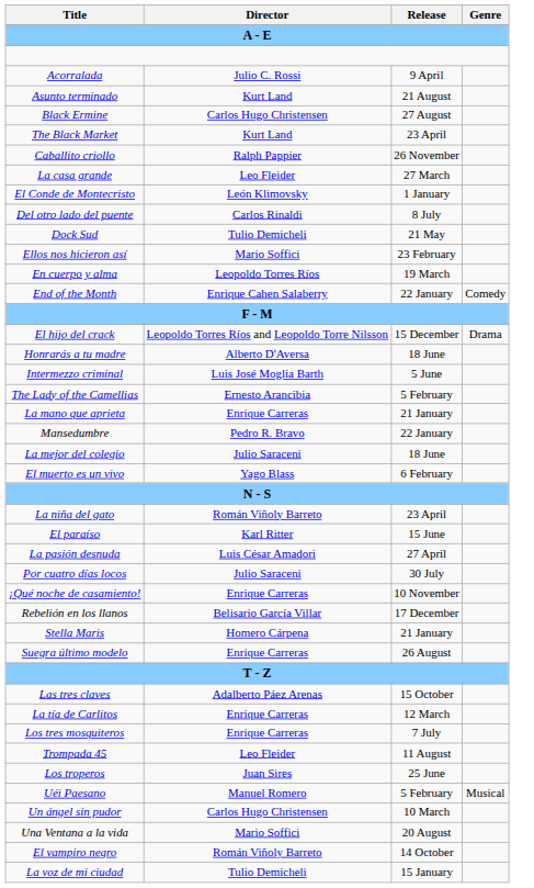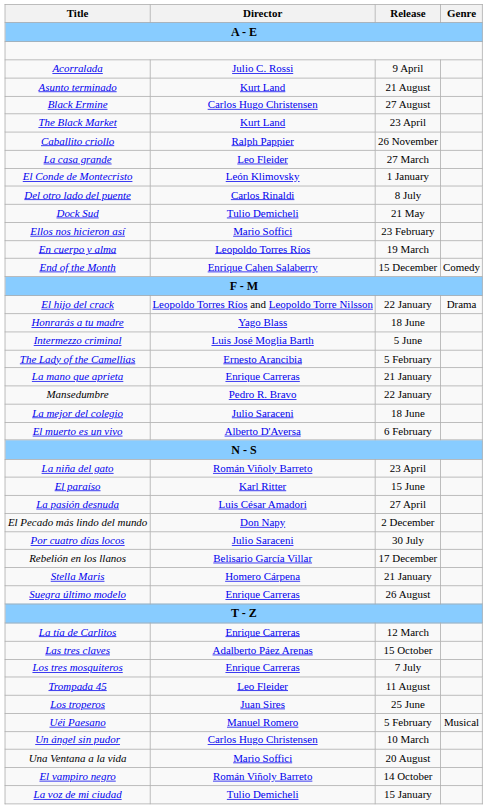 <table class="wikitable" style="margin:1em 0 1em 1em; text-align: center; font-size: 90%;">
 <tr>
 <th scope="col">Title</th>
 <th scope="col">Director</th>
 <th scope="col">Release</th>
 <th scope="col">Genre</th>
 </tr>
 <tr>
 <th colspan="4" style="background-color:#88ccff; font-size:110%;"><strong>A  -  E</strong></th>
 </tr>
 <tr style="height:24px">
 </tr>
 <tr>
 <td><em><a href='#'>Acorralada</a></em></td>
 <td><a href='#'>Julio C. Rossi</a></td>
 <td>9 April</td>
 <td></td>
 </tr>
 <tr>
 <td><em><a href='#'>Asunto terminado</a></em></td>
 <td><a href='#'>Kurt Land</a></td>
 <td>21 August</td>
 <td></td>
 </tr>
 <tr>
 <td><em><a href='#'>Black Ermine</a></em></td>
 <td><a href='#'>Carlos Hugo Christensen</a></td>
 <td>27 August</td>
 <td></td>
 </tr>
 <tr>
 <td><em><a href='#'>The Black Market</a></em></td>
 <td><a href='#'>Kurt Land</a></td>
 <td>23 April</td>
 <td></td>
 </tr>
 <tr>
 <td><em><a href='#'>Caballito criollo</a></em></td>
 <td><a href='#'>Ralph Pappier</a></td>
 <td>26 November</td>
 <td></td>
 </tr>
 <tr>
 <td><em><a href='#'>La casa grande</a></em></td>
 <td><a href='#'>Leo Fleider</a></td>
 <td>27 March</td>
 <td></td>
 </tr>
 <tr>
 <td><em><a href='#'>El Conde de Montecristo</a></em></td>
 <td><a href='#'>León Klimovsky</a></td>
 <td>1 January</td>
 <td></td>
 </tr>
 <tr>
 <td><em><a href='#'>Del otro lado del puente</a></em></td>
 <td><a href='#'>Carlos Rinaldi</a></td>
 <td>8 July</td>
 <td></td>
 </tr>
 <tr>
 <td><em><a href='#'>Dock Sud</a></em></td>
 <td><a href='#'>Tulio Demicheli</a></td>
 <td>21 May</td>
 <td></td>
 </tr>
 <tr>
 <td><em><a href='#'>Ellos nos hicieron así</a></em></td>
 <td><a href='#'>Mario Soffici</a></td>
 <td>23 February</td>
 <td></td>
 </tr>
 <tr>
 <td><em><a href='#'>En cuerpo y alma</a></em></td>
 <td><a href='#'>Leopoldo Torres Ríos</a></td>
 <td>19 March</td>
 <td></td>
 </tr>
 <tr>
 <td><em><a href='#'>End of the Month</a></em></td>
 <td><a href='#'>Enrique Cahen Salaberry</a></td>
-<td>22 January</td>
+<td>15 December</td>
 <td>Comedy</td>
 </tr>
 <tr>
 <th colspan="4" style="background-color:#88ccff; font-size:110%;"><strong>F  -  M</strong></th>
 </tr>
 <tr>
 <td><em><a href='#'>El hijo del crack</a></em></td>
 <td><a href='#'>Leopoldo Torres Ríos</a> and <a href='#'>Leopoldo Torre Nilsson</a></td>
-<td>15 December</td>
+<td>22 January</td>
 <td>Drama</td>
 </tr>
 <tr>
 <td><em><a href='#'>Honrarás a tu madre</a></em></td>
-<td><a href='#'>Alberto D'Aversa</a></td>
+<td><a href='#'>Yago Blass</a></td>
 <td>18 June</td>
 <td></td>
 </tr>
 <tr>
 <td><em><a href='#'>Intermezzo criminal</a></em></td>
 <td><a href='#'>Luis José Moglia Barth</a></td>
 <td>5 June</td>
 <td></td>
 </tr>
 <tr>
 <td><em><a href='#'>The Lady of the Camellias</a></em></td>
 <td><a href='#'>Ernesto Arancibia</a></td>
 <td>5 February</td>
 <td></td>
 </tr>
 <tr>
 <td><em><a href='#'>La mano que aprieta</a></em></td>
 <td><a href='#'>Enrique Carreras</a></td>
 <td>21 January</td>
 <td></td>
 </tr>
 <tr>
 <td><em>Mansedumbre</em></td>
 <td><a href='#'>Pedro R. Bravo</a></td>
 <td>22 January</td>
 <td></td>
 </tr>
 <tr>
 <td><em><a href='#'>La mejor del colegio</a></em></td>
 <td><a href='#'>Julio Saraceni</a></td>
 <td>18 June</td>
 <td></td>
 </tr>
 <tr>
 <td><em><a href='#'>El muerto es un vivo</a></em></td>
-<td><a href='#'>Yago Blass</a></td>
+<td><a href='#'>Alberto D'Aversa</a></td>
 <td>6 February</td>
 <td></td>
 </tr>
 <tr>
 <th colspan="4" style="background-color:#88ccff; font-size:110%;"><strong>N  -  S</strong></th>
 </tr>
 <tr>
 <td><em><a href='#'>La niña del gato</a></em></td>
 <td><a href='#'>Román Viñoly Barreto</a></td>
 <td>23 April</td>
 <td></td>
 </tr>
 <tr>
 <td><em><a href='#'>El paraíso</a></em></td>
 <td><a href='#'>Karl Ritter</a></td>
 <td>15 June</td>
 <td></td>
 </tr>
 <tr>
 <td><em><a href='#'>La pasión desnuda</a></em></td>
 <td><a href='#'>Luis César Amadori</a></td>
 <td>27 April</td>
 <td></td>
 </tr>
 <tr>
+<td><em>El Pecado más lindo del mundo</em></td>
+<td><a href='#'>Don Napy</a></td>
+<td>2 December</td>
+<td></td>
+</tr>
+<tr>
 <td><em><a href='#'>Por cuatro días locos</a></em></td>
 <td><a href='#'>Julio Saraceni</a></td>
 <td>30 July</td>
-<td></td>
-</tr>
-<tr>
-<td><em><a href='#'>¡Qué noche de casamiento!</a></em></td>
-<td><a href='#'>Enrique Carreras</a></td>
-<td>10 November</td>
 <td></td>
 </tr>
 <tr>
 <td><em>Rebelión en los llanos</em></td>
 <td><a href='#'>Belisario García Villar</a></td>
 <td>17 December</td>
 <td></td>
 </tr>
 <tr>
 <td><em><a href='#'>Stella Maris</a></em></td>
 <td><a href='#'>Homero Cárpena</a></td>
 <td>21 January</td>
 <td></td>
 </tr>
 <tr>
 <td><em><a href='#'>Suegra último modelo</a></em></td>
 <td><a href='#'>Enrique Carreras</a></td>
 <td>26 August</td>
 <td></td>
 </tr>
 <tr>
 <th colspan="4" style="background-color:#88ccff; font-size:110%;"><strong>T  -  Z</strong></th>
 </tr>
 <tr>
+<td><em><a href='#'>La tía de Carlitos</a></em></td>
+<td><a href='#'>Enrique Carreras</a></td>
+<td>12 March</td>
+<td></td>
+</tr>
+<tr>
 <td><em><a href='#'>Las tres claves</a></em></td>
 <td><a href='#'>Adalberto Páez Arenas</a></td>
 <td>15 October</td>
-<td></td>
-</tr>
-<tr>
-<td><em><a href='#'>La tía de Carlitos</a></em></td>
-<td><a href='#'>Enrique Carreras</a></td>
-<td>12 March</td>
 <td></td>
 </tr>
 <tr>
 <td><em><a href='#'>Los tres mosquiteros</a></em></td>
 <td><a href='#'>Enrique Carreras</a></td>
 <td>7 July</td>
 <td></td>
 </tr>
 <tr>
 <td><em><a href='#'>Trompada 45</a></em></td>
 <td><a href='#'>Leo Fleider</a></td>
 <td>11 August</td>
 <td></td>
 </tr>
 <tr>
 <td><em><a href='#'>Los troperos</a></em></td>
 <td><a href='#'>Juan Sires</a></td>
 <td>25 June</td>
 <td></td>
 </tr>
 <tr>
 <td><em><a href='#'>Uéi Paesano</a></em></td>
 <td><a href='#'>Manuel Romero</a></td>
 <td>5 February</td>
 <td>Musical</td>
 </tr>
 <tr>
 <td><em><a href='#'>Un ángel sin pudor</a></em></td>
 <td><a href='#'>Carlos Hugo Christensen</a></td>
 <td>10 March</td>
 <td></td>
 </tr>
 <tr>
 <td><em>Una Ventana a la vida</em></td>
 <td><a href='#'>Mario Soffici</a></td>
 <td>20 August</td>
 <td></td>
 </tr>
 <tr>
 <td><em><a href='#'>El vampiro negro</a></em></td>
 <td><a href='#'>Román Viñoly Barreto</a></td>
 <td>14 October</td>
 <td></td>
 </tr>
 <tr>
 <td><em><a href='#'>La voz de mi ciudad</a></em></td>
 <td><a href='#'>Tulio Demicheli</a></td>
 <td>15 January</td>
 <td></td>
 </tr>
 </table>
